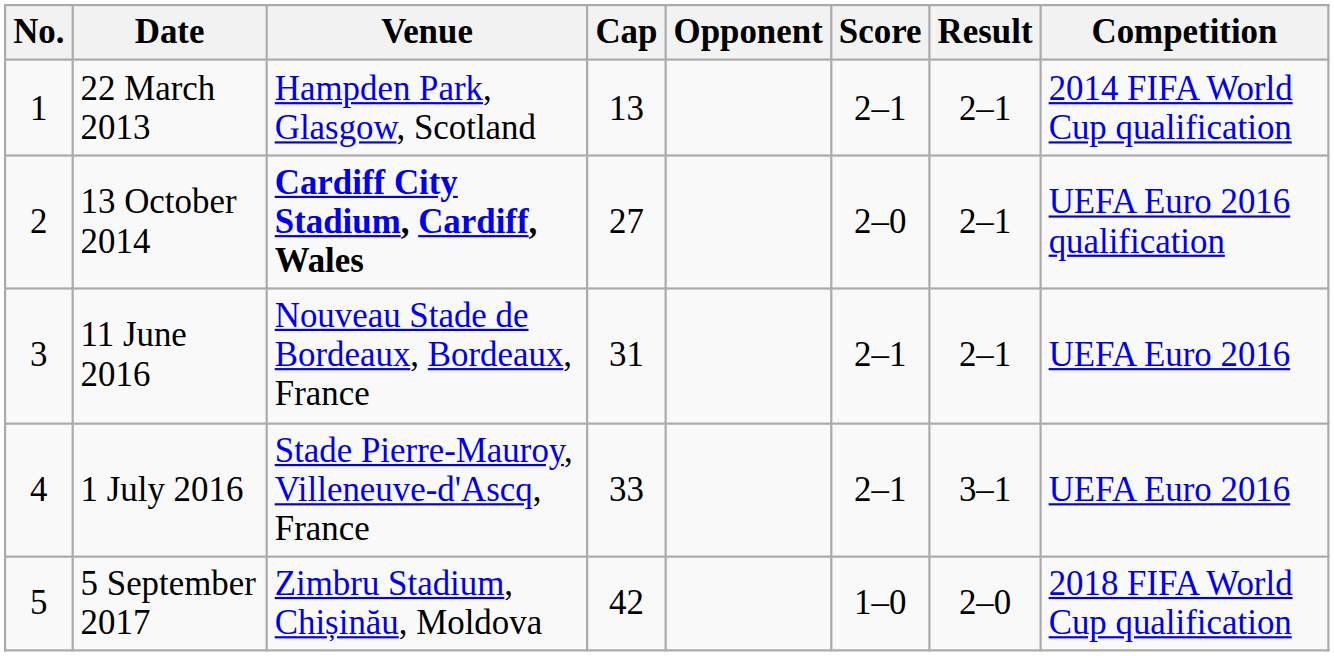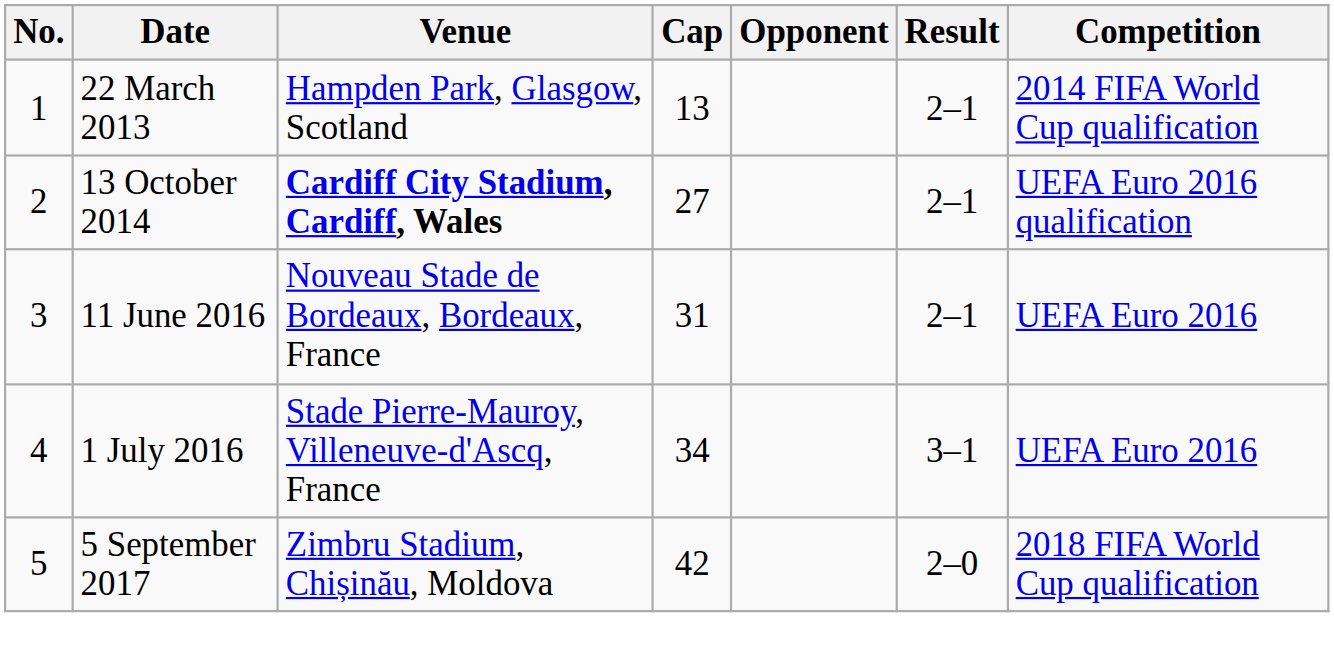 <table class="wikitable sortable">
 <tr>
 <th scope="col">No.</th>
 <th scope="col" data-sort-type="date">Date</th>
 <th scope="col">Venue</th>
 <th scope="col">Cap</th>
 <th scope="col">Opponent</th>
-<th scope="col">Score</th>
 <th scope="col">Result</th>
 <th scope="col">Competition</th>
 </tr>
 <tr>
 <td style="text-align:center">1</td>
 <td>22 March 2013</td>
 <td><a href='#'>Hampden Park</a>, <a href='#'>Glasgow</a>, Scotland</td>
 <td style="text-align:center">13</td>
 <td></td>
 <td style="text-align:center">2–1</td>
-<td style="text-align:center">2–1</td>
 <td><a href='#'>2014 FIFA World Cup qualification</a></td>
 </tr>
 <tr>
 <td style="text-align:center">2</td>
 <td>13 October 2014</td>
 <td><strong><a href='#'>Cardiff City Stadium</a>, <a href='#'>Cardiff</a>, Wales</strong></td>
 <td style="text-align:center">27</td>
 <td></td>
-<td style="text-align:center">2–0</td>
 <td style="text-align:center">2–1</td>
 <td><a href='#'>UEFA Euro 2016 qualification</a></td>
 </tr>
 <tr>
 <td style="text-align:center">3</td>
 <td>11 June 2016</td>
 <td><a href='#'>Nouveau Stade de Bordeaux</a>, <a href='#'>Bordeaux</a>, France</td>
 <td style="text-align:center">31</td>
 <td></td>
 <td style="text-align:center">2–1</td>
-<td style="text-align:center">2–1</td>
 <td><a href='#'>UEFA Euro 2016</a></td>
 </tr>
 <tr>
 <td style="text-align:center">4</td>
 <td>1 July 2016</td>
 <td><a href='#'>Stade Pierre-Mauroy</a>, <a href='#'>Villeneuve-d'Ascq</a>, France</td>
-<td style="text-align:center">33</td>
+<td style="text-align:center">34</td>
 <td></td>
-<td style="text-align:center">2–1</td>
 <td style="text-align:center">3–1</td>
 <td><a href='#'>UEFA Euro 2016</a></td>
 </tr>
 <tr>
 <td style="text-align:center">5</td>
 <td>5 September 2017</td>
 <td><a href='#'>Zimbru Stadium</a>, <a href='#'>Chișinău</a>, Moldova</td>
 <td style="text-align:center">42</td>
 <td></td>
-<td style="text-align:center">1–0</td>
 <td style="text-align:center">2–0</td>
 <td><a href='#'>2018 FIFA World Cup qualification</a></td>
 </tr>
 </table>
